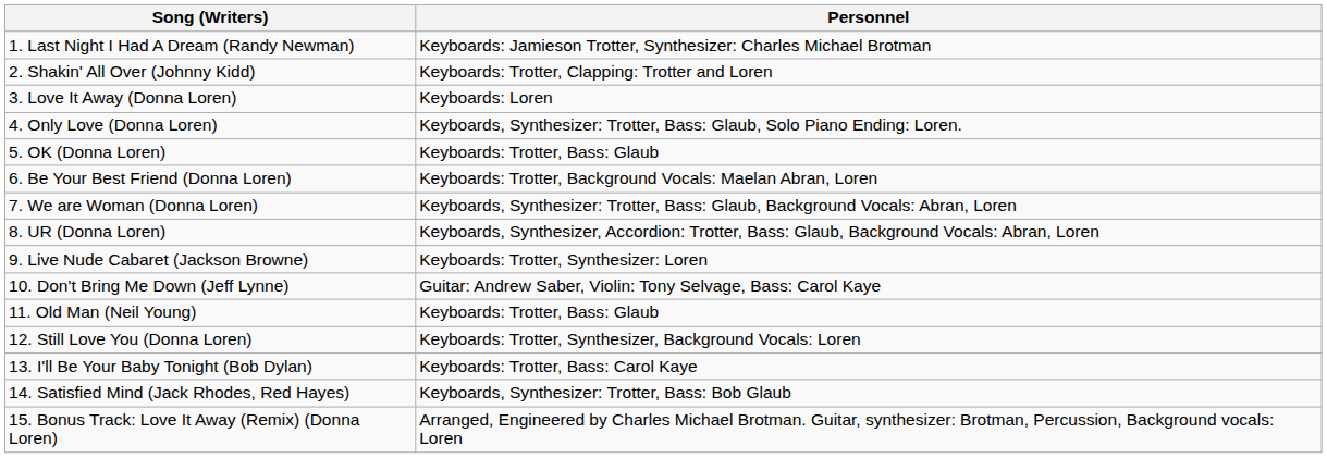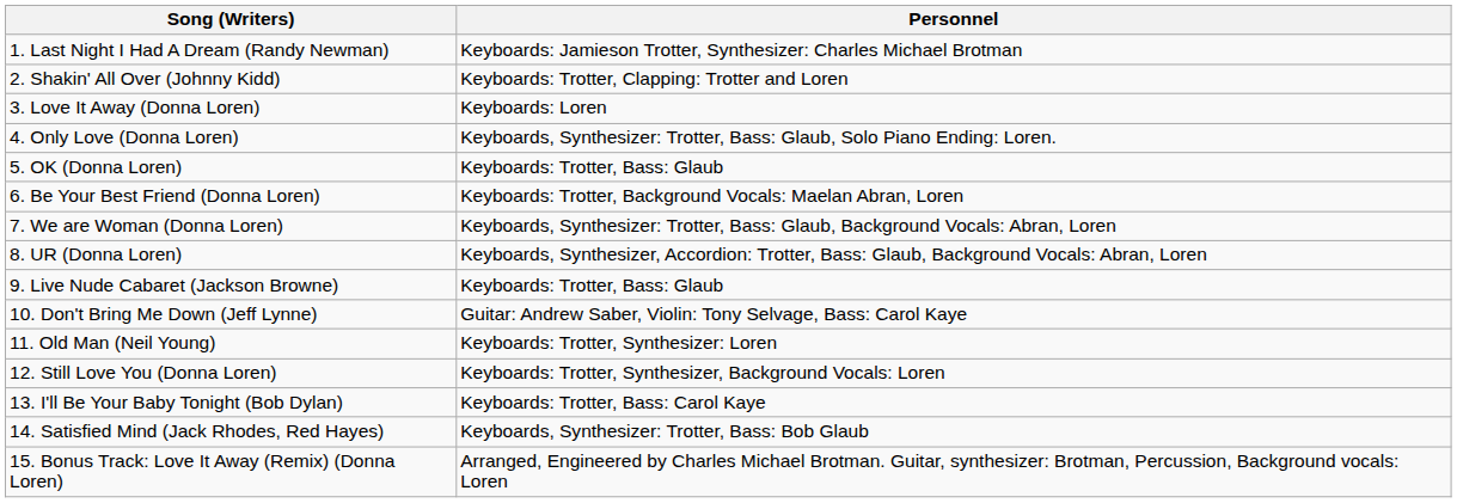 <table class="wikitable">
 <tr>
 <th>Song (Writers)</th>
 <th>Personnel</th>
 </tr>
 <tr>
 <td>1. Last Night I Had A Dream (Randy Newman)</td>
 <td>Keyboards: Jamieson Trotter, Synthesizer: Charles Michael Brotman</td>
 </tr>
 <tr>
 <td>2. Shakin' All Over (Johnny Kidd)</td>
 <td>Keyboards: Trotter, Clapping: Trotter and Loren</td>
 </tr>
 <tr>
 <td>3. Love It Away (Donna Loren)</td>
 <td>Keyboards: Loren</td>
 </tr>
 <tr>
 <td>4. Only Love (Donna Loren)</td>
 <td>Keyboards, Synthesizer: Trotter, Bass: Glaub, Solo Piano Ending: Loren.</td>
 </tr>
 <tr>
 <td>5. OK (Donna Loren)</td>
 <td>Keyboards: Trotter, Bass: Glaub</td>
 </tr>
 <tr>
 <td>6. Be Your Best Friend (Donna Loren)</td>
 <td>Keyboards: Trotter, Background Vocals: Maelan Abran, Loren</td>
 </tr>
 <tr>
 <td>7. We are Woman (Donna Loren)</td>
 <td>Keyboards, Synthesizer: Trotter, Bass: Glaub, Background Vocals: Abran, Loren</td>
 </tr>
 <tr>
 <td>8. UR (Donna Loren)</td>
 <td>Keyboards, Synthesizer, Accordion: Trotter, Bass: Glaub, Background Vocals: Abran, Loren</td>
 </tr>
 <tr>
 <td>9. Live Nude Cabaret (Jackson Browne)</td>
-<td>Keyboards: Trotter, Synthesizer: Loren</td>
+<td>Keyboards: Trotter, Bass: Glaub</td>
 </tr>
 <tr>
 <td>10. Don't Bring Me Down (Jeff Lynne)</td>
 <td>Guitar: Andrew Saber, Violin: Tony Selvage, Bass: Carol Kaye</td>
 </tr>
 <tr>
 <td>11. Old Man (Neil Young)</td>
-<td>Keyboards: Trotter, Bass: Glaub</td>
+<td>Keyboards: Trotter, Synthesizer: Loren</td>
 </tr>
 <tr>
 <td>12. Still Love You (Donna Loren)</td>
 <td>Keyboards: Trotter, Synthesizer, Background Vocals: Loren</td>
 </tr>
 <tr>
 <td>13. I'll Be Your Baby Tonight (Bob Dylan)</td>
 <td>Keyboards: Trotter, Bass: Carol Kaye</td>
 </tr>
 <tr>
 <td>14. Satisfied Mind (Jack Rhodes, Red Hayes)</td>
 <td>Keyboards, Synthesizer: Trotter, Bass: Bob Glaub</td>
 </tr>
 <tr>
 <td>15. Bonus Track: Love It Away (Remix) (Donna Loren)</td>
 <td>Arranged, Engineered by Charles Michael Brotman. Guitar, synthesizer: Brotman, Percussion, Background vocals: Loren</td>
 </tr>
 </table>
